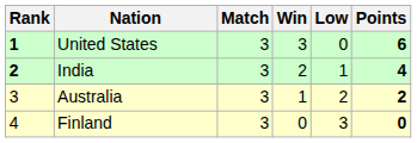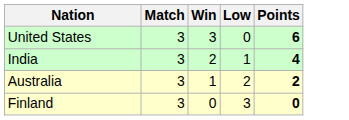 <table class="wikitable">
 <tr>
-<th width=20>Rank</th>
 <th width=150>Nation</th>
 <th width=20>Match</th>
 <th width=20>Win</th>
 <th width=20>Low</th>
 <th width=20>Points</th>
 </tr>
 <tr style="text-align:right; background:#cfc;">
-<td align="left"><strong>1</strong></td>
 <td style="text-align:left;"> United States</td>
 <td>3</td>
 <td>3</td>
 <td>0</td>
 <td><strong>6</strong></td>
 </tr>
 <tr style="text-align:right; background:#cfc;">
-<td align="left"><strong>2</strong></td>
 <td style="text-align:left;"> India</td>
 <td>3</td>
 <td>2</td>
 <td>1</td>
 <td><strong>4</strong></td>
 </tr>
 <tr style="text-align:right; background:#ffc;">
-<td align="left">3</td>
 <td style="text-align:left;"> Australia</td>
 <td>3</td>
 <td>1</td>
 <td>2</td>
 <td><strong>2</strong></td>
 </tr>
 <tr style="text-align:right; background:#ffc;">
-<td align="left">4</td>
 <td style="text-align:left;"> Finland</td>
 <td>3</td>
 <td>0</td>
 <td>3</td>
 <td><strong>0</strong></td>
 </tr>
 </table>
